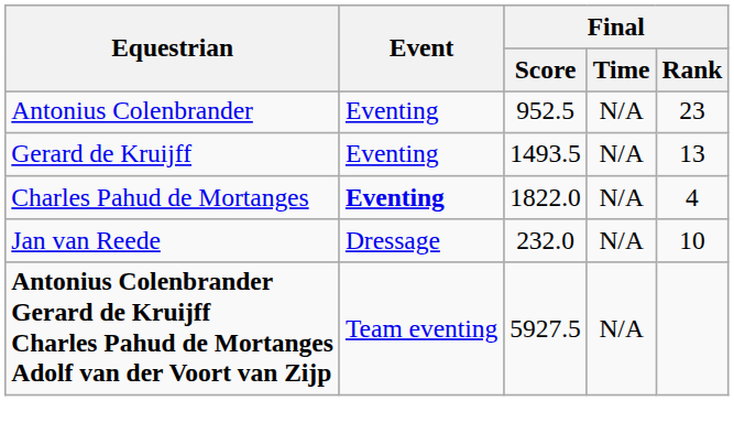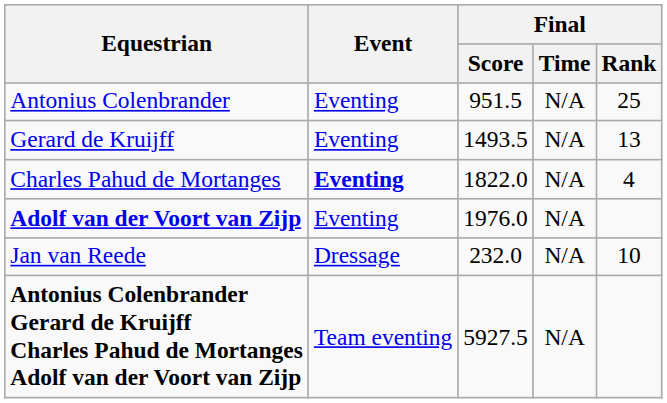 <table class=wikitable style="font-size:90%">
 <tr>
 <th rowspan=2>Equestrian</th>
 <th rowspan=2>Event</th>
 <th colspan=3>Final</th>
 </tr>
 <tr>
 <th>Score</th>
 <th>Time</th>
 <th>Rank</th>
 </tr>
 <tr>
 <td><a href='#'>Antonius Colenbrander</a></td>
 <td><a href='#'>Eventing</a></td>
-<td align=center>952.5</td>
+<td align=center>951.5</td>
 <td align=center>N/A</td>
-<td align=center>23</td>
+<td align=center>25</td>
 </tr>
 <tr>
 <td><a href='#'>Gerard de Kruijff</a></td>
 <td><a href='#'>Eventing</a></td>
 <td align=center>1493.5</td>
 <td align=center>N/A</td>
 <td align=center>13</td>
 </tr>
 <tr>
 <td><a href='#'>Charles Pahud de Mortanges</a></td>
 <td><strong><a href='#'>Eventing</a></strong></td>
 <td align=center>1822.0</td>
 <td align=center>N/A</td>
 <td align=center>4</td>
 </tr>
 <tr>
+<td><strong><a href='#'>Adolf van der Voort van Zijp</a></strong></td>
+<td><a href='#'>Eventing</a></td>
+<td align=center>1976.0</td>
+<td align=center>N/A</td>
+<td align=center></td>
+</tr>
+<tr>
 <td><a href='#'>Jan van Reede</a></td>
 <td><a href='#'>Dressage</a></td>
 <td align=center>232.0</td>
 <td align=center>N/A</td>
 <td align=center>10</td>
 </tr>
 <tr>
 <td><strong>Antonius Colenbrander <br> Gerard de Kruijff <br> Charles Pahud de Mortanges <br> Adolf van der Voort van Zijp</strong></td>
 <td><a href='#'>Team eventing</a></td>
 <td align=center>5927.5</td>
 <td align=center>N/A</td>
 <td align=center></td>
 </tr>
 </table>
